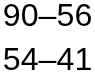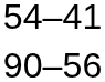 <table style="text-align:center">
 <tr>
 <th width=200></th>
 <th width=100></th>
 <th width=200></th>
 </tr>
 <tr>
 <td align=right><strong></strong></td>
-<td align=center>90–56</td>
+<td align=center>54–41</td>
 <td align=left></td>
 </tr>
 <tr>
 <td align=right><strong></strong></td>
-<td align=center>54–41</td>
+<td align=center>90–56</td>
 <td align=left></td>
 </tr>
 </table>
